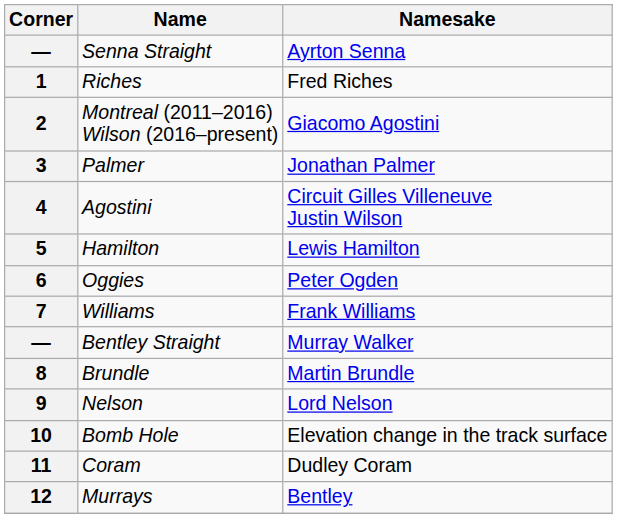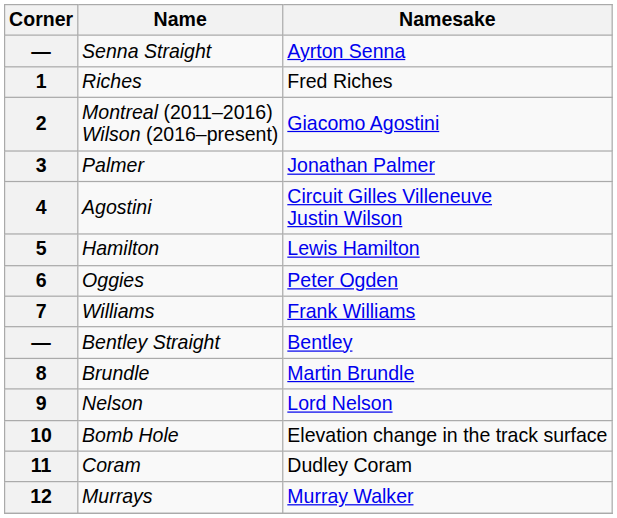 <table class="wikitable">
 <tr>
 <th>Corner</th>
 <th>Name</th>
 <th>Namesake</th>
 </tr>
 <tr>
 <th>—</th>
 <td><em>Senna Straight</em></td>
 <td><a href='#'>Ayrton Senna</a></td>
 </tr>
 <tr>
 <th>1</th>
 <td><em>Riches</em></td>
 <td>Fred Riches</td>
 </tr>
 <tr>
 <th>2</th>
 <td><em>Montreal</em> (2011–2016)<br><em>Wilson</em> (2016–present)</td>
 <td><a href='#'>Giacomo Agostini</a></td>
 </tr>
 <tr>
 <th>3</th>
 <td><em>Palmer</em></td>
 <td><a href='#'>Jonathan Palmer</a></td>
 </tr>
 <tr>
 <th>4</th>
 <td><em>Agostini</em></td>
 <td><a href='#'>Circuit Gilles Villeneuve</a><br><a href='#'>Justin Wilson</a></td>
 </tr>
 <tr>
 <th>5</th>
 <td><em>Hamilton</em></td>
 <td><a href='#'>Lewis Hamilton</a></td>
 </tr>
 <tr>
 <th>6</th>
 <td><em>Oggies</em></td>
 <td><a href='#'>Peter Ogden</a></td>
 </tr>
 <tr>
 <th>7</th>
 <td><em>Williams</em></td>
 <td><a href='#'>Frank Williams</a></td>
 </tr>
 <tr>
 <th>—</th>
 <td><em>Bentley Straight</em></td>
-<td><a href='#'>Murray Walker</a></td>
+<td><a href='#'>Bentley</a></td>
 </tr>
 <tr>
 <th>8</th>
 <td><em>Brundle</em></td>
 <td><a href='#'>Martin Brundle</a></td>
 </tr>
 <tr>
 <th>9</th>
 <td><em>Nelson</em></td>
 <td><a href='#'>Lord Nelson</a></td>
 </tr>
 <tr>
 <th>10</th>
 <td><em>Bomb Hole</em></td>
 <td>Elevation change in the track surface</td>
 </tr>
 <tr>
 <th>11</th>
 <td><em>Coram</em></td>
 <td>Dudley Coram</td>
 </tr>
 <tr>
 <th>12</th>
 <td><em>Murrays</em></td>
-<td><a href='#'>Bentley</a></td>
+<td><a href='#'>Murray Walker</a></td>
 </tr>
 <tr>
 </tr>
 </table>
